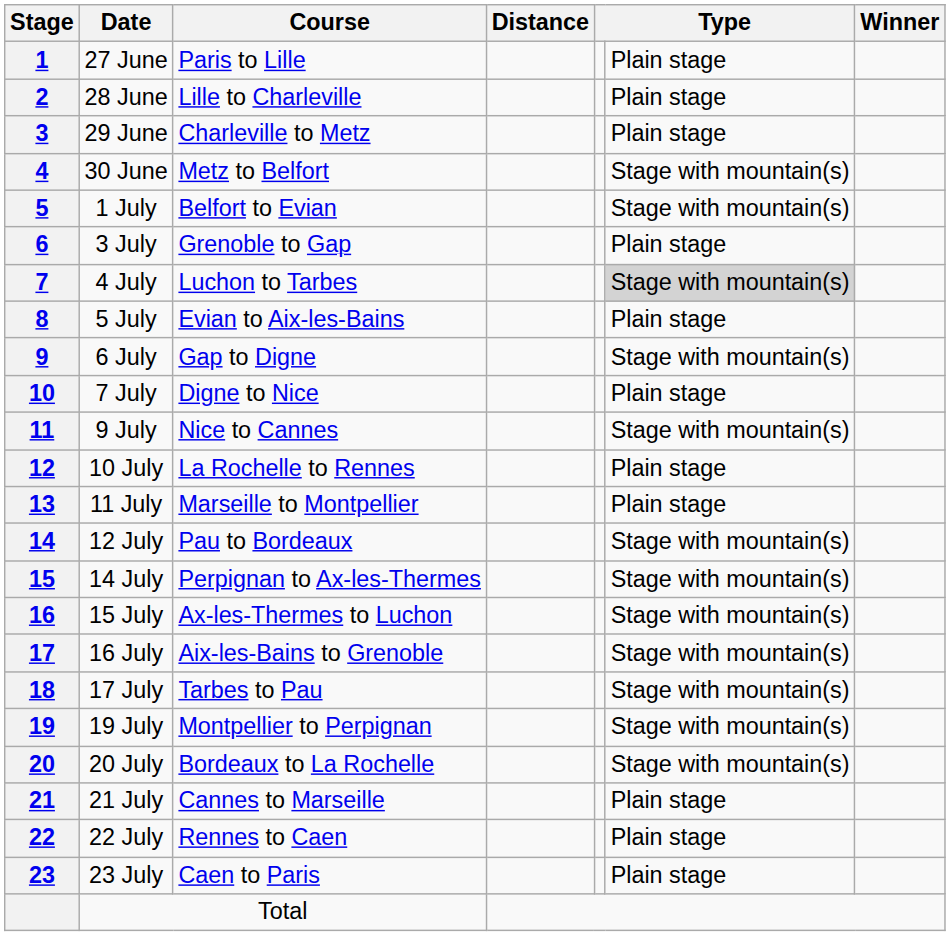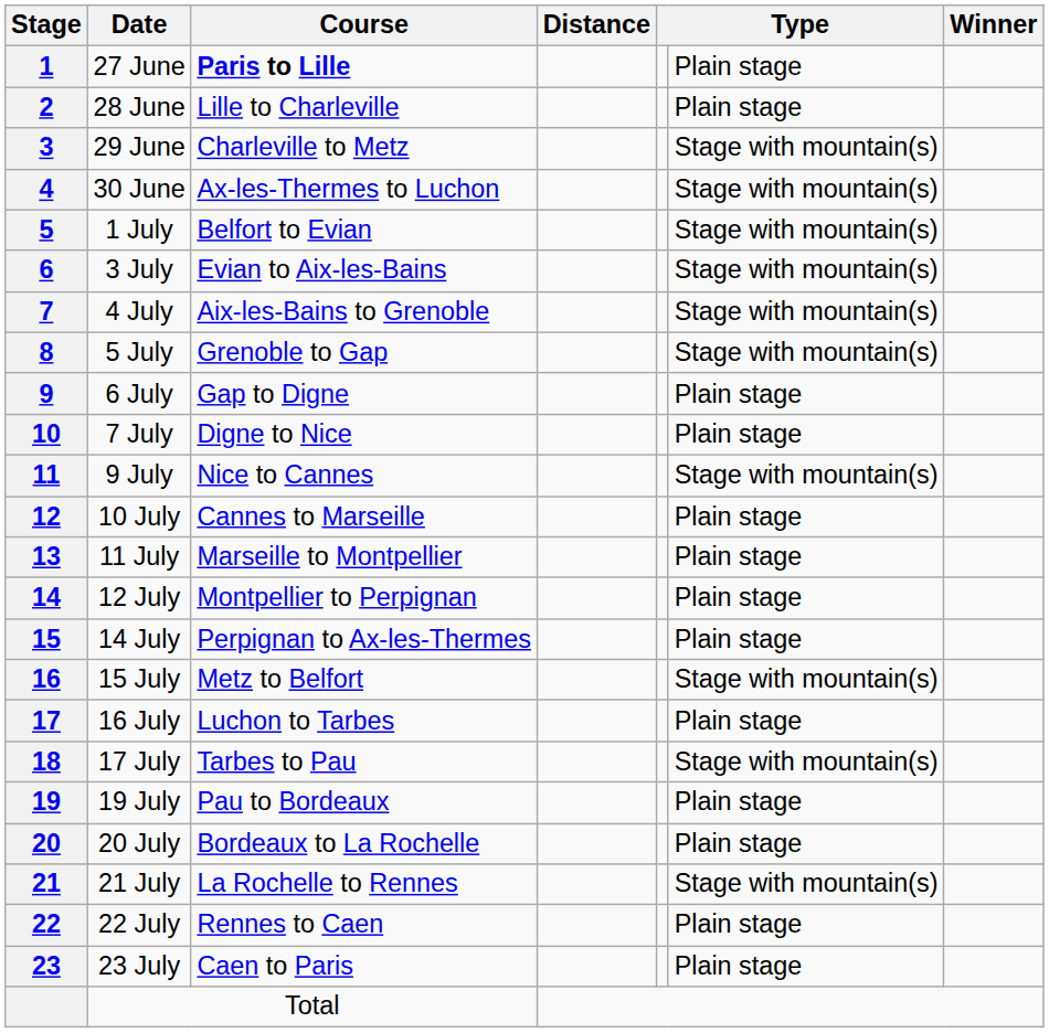 <table class="wikitable">
 <tr>
 <th scope="col">Stage</th>
 <th scope="col">Date</th>
 <th scope="col">Course</th>
 <th scope="col">Distance</th>
 <th scope="col" colspan="2">Type</th>
 <th scope="col">Winner</th>
 </tr>
 <tr>
 <th scope="row"><a href='#'>1</a></th>
 <td style="text-align:center;">27 June</td>
-<td><a href='#'>Paris</a> to <a href='#'>Lille</a></td>
+<td><strong><a href='#'>Paris</a> to <a href='#'>Lille</a></strong></td>
 <td></td>
 <td></td>
 <td>Plain stage</td>
 <td></td>
 </tr>
 <tr>
 <th scope="row"><a href='#'>2</a></th>
 <td style="text-align:center;">28 June</td>
 <td><a href='#'>Lille</a> to <a href='#'>Charleville</a></td>
 <td></td>
 <td></td>
 <td>Plain stage</td>
 <td></td>
 </tr>
 <tr>
 <th scope="row"><a href='#'>3</a></th>
 <td style="text-align:center;">29 June</td>
 <td><a href='#'>Charleville</a> to <a href='#'>Metz</a></td>
 <td></td>
 <td></td>
-<td>Plain stage</td>
+<td>Stage with mountain(s)</td>
 <td></td>
 </tr>
 <tr>
 <th scope="row"><a href='#'>4</a></th>
 <td style="text-align:center;">30 June</td>
-<td><a href='#'>Metz</a> to <a href='#'>Belfort</a></td>
+<td><a href='#'>Ax-les-Thermes</a> to <a href='#'>Luchon</a></td>
 <td style="text-align:center;"></td>
 <td></td>
 <td>Stage with mountain(s)</td>
 <td></td>
 </tr>
 <tr>
 <th scope="row"><a href='#'>5</a></th>
 <td style="text-align:center;">1 July</td>
 <td><a href='#'>Belfort</a> to <a href='#'>Evian</a></td>
 <td style="text-align:center;"></td>
 <td></td>
 <td>Stage with mountain(s)</td>
 <td></td>
 </tr>
 <tr>
 <th scope="row"><a href='#'>6</a></th>
 <td style="text-align:center;">3 July</td>
-<td><a href='#'>Grenoble</a> to <a href='#'>Gap</a></td>
+<td><a href='#'>Evian</a> to <a href='#'>Aix-les-Bains</a></td>
 <td style="text-align:center;"></td>
 <td></td>
-<td>Plain stage</td>
+<td>Stage with mountain(s)</td>
 <td></td>
 </tr>
 <tr>
 <th scope="row"><a href='#'>7</a></th>
 <td style="text-align:center;">4 July</td>
-<td><a href='#'>Luchon</a> to <a href='#'>Tarbes</a></td>
+<td><a href='#'>Aix-les-Bains</a> to <a href='#'>Grenoble</a></td>
 <td style="text-align:center;"></td>
 <td></td>
-<td style="background: lightgrey;">Stage with mountain(s)</td>
+<td>Stage with mountain(s)</td>
 <td></td>
 </tr>
 <tr>
 <th scope="row"><a href='#'>8</a></th>
 <td style="text-align:center;">5 July</td>
-<td><a href='#'>Evian</a> to <a href='#'>Aix-les-Bains</a></td>
+<td><a href='#'>Grenoble</a> to <a href='#'>Gap</a></td>
 <td style="text-align:center;"></td>
 <td></td>
-<td>Plain stage</td>
+<td>Stage with mountain(s)</td>
 <td></td>
 </tr>
 <tr>
 <th scope="row"><a href='#'>9</a></th>
 <td style="text-align:center;">6 July</td>
 <td><a href='#'>Gap</a> to <a href='#'>Digne</a></td>
 <td style="text-align:center;"></td>
 <td></td>
-<td>Stage with mountain(s)</td>
+<td>Plain stage</td>
 <td></td>
 </tr>
 <tr>
 <th scope="row"><a href='#'>10</a></th>
 <td style="text-align:center;">7 July</td>
 <td><a href='#'>Digne</a> to <a href='#'>Nice</a></td>
 <td></td>
 <td></td>
 <td>Plain stage</td>
 <td></td>
 </tr>
 <tr>
 <th scope="row"><a href='#'>11</a></th>
 <td style="text-align:center;">9 July</td>
 <td><a href='#'>Nice</a> to <a href='#'>Cannes</a></td>
 <td style="text-align:center;"></td>
 <td></td>
 <td>Stage with mountain(s)</td>
 <td></td>
 </tr>
 <tr>
 <th scope="row"><a href='#'>12</a></th>
 <td style="text-align:center;">10 July</td>
-<td><a href='#'>La Rochelle</a> to <a href='#'>Rennes</a></td>
+<td><a href='#'>Cannes</a> to <a href='#'>Marseille</a></td>
 <td></td>
 <td></td>
 <td>Plain stage</td>
 <td></td>
 </tr>
 <tr>
 <th scope="row"><a href='#'>13</a></th>
 <td style="text-align:center;">11 July</td>
 <td><a href='#'>Marseille</a> to <a href='#'>Montpellier</a></td>
 <td></td>
 <td></td>
 <td>Plain stage</td>
 <td></td>
 </tr>
 <tr>
 <th scope="row"><a href='#'>14</a></th>
 <td style="text-align:center;">12 July</td>
-<td><a href='#'>Pau</a> to <a href='#'>Bordeaux</a></td>
+<td><a href='#'>Montpellier</a> to <a href='#'>Perpignan</a></td>
 <td></td>
 <td></td>
-<td>Stage with mountain(s)</td>
+<td>Plain stage</td>
 <td></td>
 </tr>
 <tr>
 <th scope="row"><a href='#'>15</a></th>
 <td style="text-align:center;">14 July</td>
 <td><a href='#'>Perpignan</a> to <a href='#'>Ax-les-Thermes</a></td>
 <td style="text-align:center;"></td>
 <td></td>
-<td>Stage with mountain(s)</td>
+<td>Plain stage</td>
 <td></td>
 </tr>
 <tr>
 <th scope="row"><a href='#'>16</a></th>
 <td style="text-align:center;">15 July</td>
-<td><a href='#'>Ax-les-Thermes</a> to <a href='#'>Luchon</a></td>
+<td><a href='#'>Metz</a> to <a href='#'>Belfort</a></td>
 <td style="text-align:center;"></td>
 <td></td>
 <td>Stage with mountain(s)</td>
 <td></td>
 </tr>
 <tr>
 <th scope="row"><a href='#'>17</a></th>
 <td style="text-align:center;">16 July</td>
-<td><a href='#'>Aix-les-Bains</a> to <a href='#'>Grenoble</a></td>
+<td><a href='#'>Luchon</a> to <a href='#'>Tarbes</a></td>
 <td style="text-align:center;"></td>
 <td></td>
-<td>Stage with mountain(s)</td>
+<td>Plain stage</td>
 <td></td>
 </tr>
 <tr>
 <th scope="row"><a href='#'>18</a></th>
 <td style="text-align:center;">17 July</td>
 <td><a href='#'>Tarbes</a> to <a href='#'>Pau</a></td>
 <td style="text-align:center;"></td>
 <td></td>
 <td>Stage with mountain(s)</td>
 <td></td>
 </tr>
 <tr>
 <th scope="row"><a href='#'>19</a></th>
 <td style="text-align:center;">19 July</td>
-<td><a href='#'>Montpellier</a> to <a href='#'>Perpignan</a></td>
+<td><a href='#'>Pau</a> to <a href='#'>Bordeaux</a></td>
 <td></td>
 <td></td>
-<td>Stage with mountain(s)</td>
+<td>Plain stage</td>
 <td></td>
 </tr>
 <tr>
 <th scope="row"><a href='#'>20</a></th>
 <td style="text-align:center;">20 July</td>
 <td><a href='#'>Bordeaux</a> to <a href='#'>La Rochelle</a></td>
 <td></td>
 <td></td>
-<td>Stage with mountain(s)</td>
+<td>Plain stage</td>
 <td></td>
 </tr>
 <tr>
 <th scope="row"><a href='#'>21</a></th>
 <td style="text-align:center;">21 July</td>
-<td><a href='#'>Cannes</a> to <a href='#'>Marseille</a></td>
+<td><a href='#'>La Rochelle</a> to <a href='#'>Rennes</a></td>
 <td></td>
 <td></td>
-<td>Plain stage</td>
+<td>Stage with mountain(s)</td>
 <td></td>
 </tr>
 <tr>
 <th scope="row"><a href='#'>22</a></th>
 <td style="text-align:center;">22 July</td>
 <td><a href='#'>Rennes</a> to <a href='#'>Caen</a></td>
 <td></td>
 <td></td>
 <td>Plain stage</td>
 <td></td>
 </tr>
 <tr>
 <th scope="row"><a href='#'>23</a></th>
 <td style="text-align:center;">23 July</td>
 <td><a href='#'>Caen</a> to <a href='#'>Paris</a></td>
 <td></td>
 <td></td>
 <td>Plain stage</td>
 <td></td>
 </tr>
 <tr>
 <th scope="row"></th>
 <td colspan="2" style="text-align:center">Total</td>
 <td colspan="5" style="text-align:center"></td>
 </tr>
 </table>
